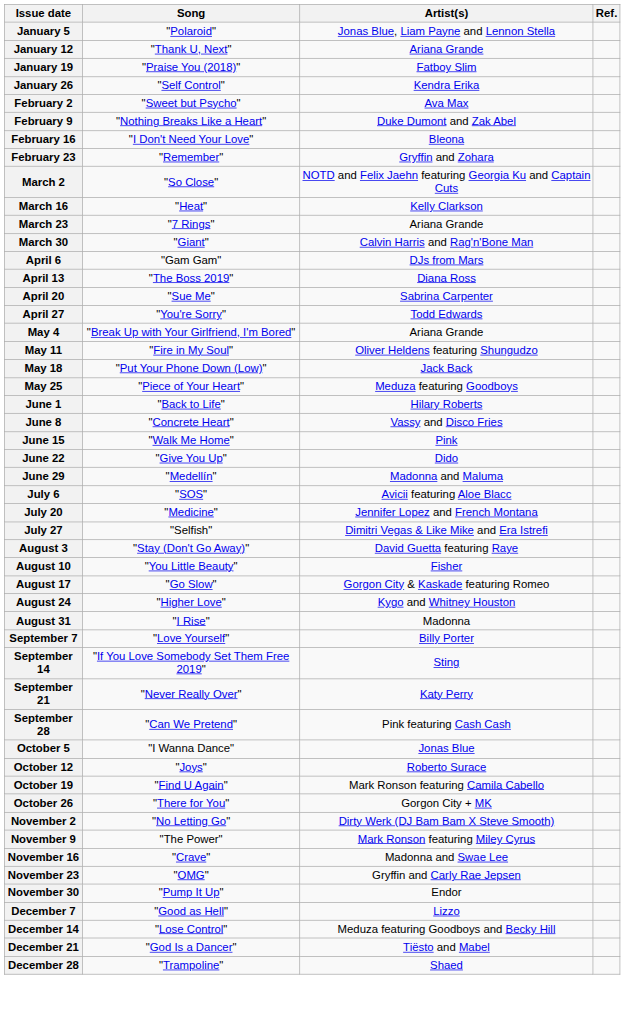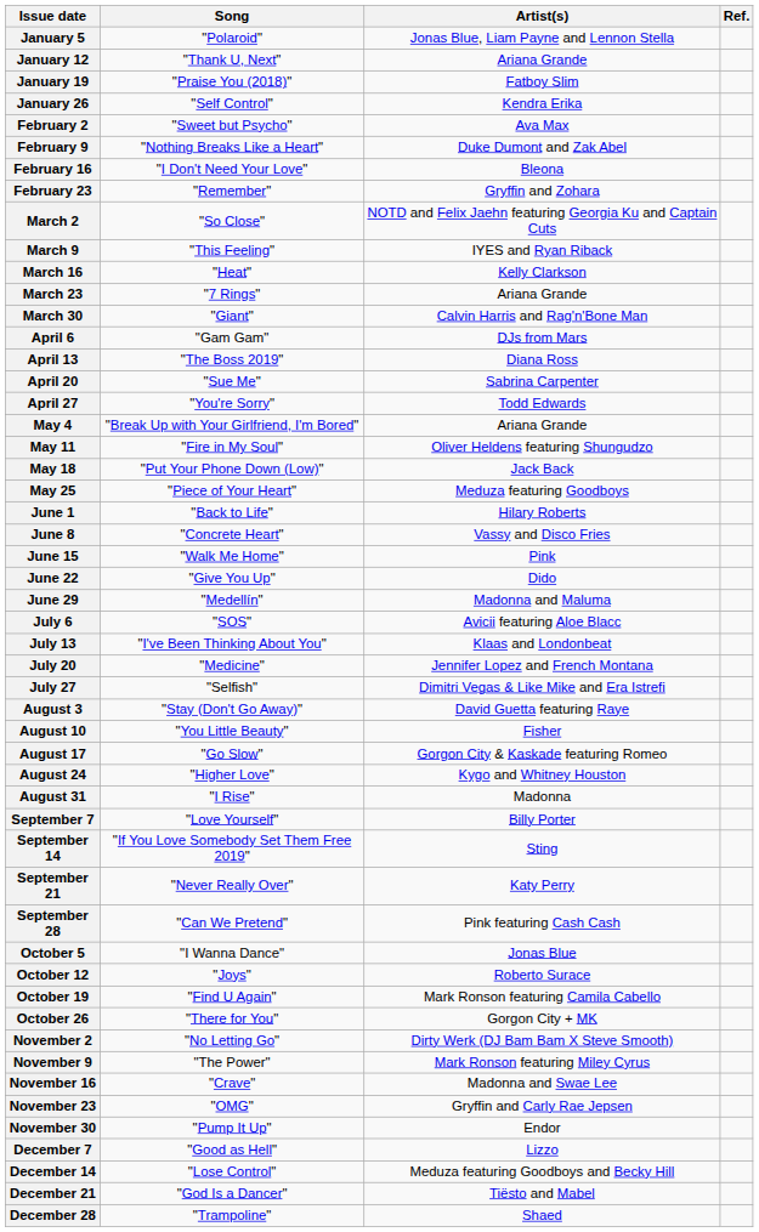 <table class="wikitable sortable plainrowheaders" style="text-align:center;">
 <tr>
 <th scope="col" class="unsortable">Issue date</th>
 <th scope="col" class="unsortable">Song</th>
 <th scope="col" class="unsortable">Artist(s)</th>
 <th scope="col" class="unsortable">Ref.</th>
 </tr>
 <tr>
 <th scope=row>January 5</th>
 <td>"<a href='#'>Polaroid</a>"</td>
 <td><a href='#'>Jonas Blue</a>, <a href='#'>Liam Payne</a> and <a href='#'>Lennon Stella</a></td>
 <td></td>
 </tr>
 <tr>
 <th scope=row>January 12</th>
 <td>"<a href='#'>Thank U, Next</a>"</td>
 <td><a href='#'>Ariana Grande</a></td>
 <td></td>
 </tr>
 <tr>
 <th scope=row>January 19</th>
 <td>"<a href='#'>Praise You (2018)</a>"</td>
 <td><a href='#'>Fatboy Slim</a></td>
 <td></td>
 </tr>
 <tr>
 <th scope=row>January 26</th>
 <td>"<a href='#'>Self Control</a>"</td>
 <td><a href='#'>Kendra Erika</a></td>
 <td></td>
 </tr>
 <tr>
 <th scope=row>February 2</th>
 <td>"<a href='#'>Sweet but Psycho</a>"</td>
 <td><a href='#'>Ava Max</a></td>
 <td></td>
 </tr>
 <tr>
 <th scope=row>February 9</th>
 <td>"<a href='#'>Nothing Breaks Like a Heart</a>"</td>
 <td><a href='#'>Duke Dumont</a> and <a href='#'>Zak Abel</a></td>
 <td></td>
 </tr>
 <tr>
 <th scope=row>February 16</th>
 <td>"<a href='#'>I Don't Need Your Love</a>"</td>
 <td><a href='#'>Bleona</a></td>
 <td></td>
 </tr>
 <tr>
 <th scope=row>February 23</th>
 <td>"<a href='#'>Remember</a>"</td>
 <td><a href='#'>Gryffin</a> and <a href='#'>Zohara</a></td>
 <td></td>
 </tr>
 <tr>
 <th scope=row>March 2</th>
 <td>"<a href='#'>So Close</a>"</td>
 <td><a href='#'>NOTD</a> and <a href='#'>Felix Jaehn</a> featuring <a href='#'>Georgia Ku</a> and <a href='#'>Captain Cuts</a></td>
+<td></td>
+</tr>
+<tr>
+<th scope=row>March 9</th>
+<td>"<a href='#'>This Feeling</a>"</td>
+<td>IYES and <a href='#'>Ryan Riback</a></td>
 <td></td>
 </tr>
 <tr>
 <th scope=row>March 16</th>
 <td>"<a href='#'>Heat</a>"</td>
 <td><a href='#'>Kelly Clarkson</a></td>
 <td></td>
 </tr>
 <tr>
 <th scope=row>March 23</th>
 <td>"<a href='#'>7 Rings</a>"</td>
 <td>Ariana Grande</td>
 <td></td>
 </tr>
 <tr>
 <th scope=row>March 30</th>
 <td>"<a href='#'>Giant</a>"</td>
 <td><a href='#'>Calvin Harris</a> and <a href='#'>Rag'n'Bone Man</a></td>
 <td></td>
 </tr>
 <tr>
 <th scope=row>April 6</th>
 <td>"Gam Gam"</td>
 <td><a href='#'>DJs from Mars</a></td>
 <td></td>
 </tr>
 <tr>
 <th scope=row>April 13</th>
 <td>"<a href='#'>The Boss 2019</a>"</td>
 <td><a href='#'>Diana Ross</a></td>
 <td></td>
 </tr>
 <tr>
 <th scope=row>April 20</th>
 <td>"<a href='#'>Sue Me</a>"</td>
 <td><a href='#'>Sabrina Carpenter</a></td>
 <td></td>
 </tr>
 <tr>
 <th scope=row>April 27</th>
 <td>"<a href='#'>You're Sorry</a>"</td>
 <td><a href='#'>Todd Edwards</a></td>
 <td></td>
 </tr>
 <tr>
 <th scope=row>May 4</th>
 <td>"<a href='#'>Break Up with Your Girlfriend, I'm Bored</a>"</td>
 <td>Ariana Grande</td>
 <td></td>
 </tr>
 <tr>
 <th scope=row>May 11</th>
 <td>"<a href='#'>Fire in My Soul</a>"</td>
 <td><a href='#'>Oliver Heldens</a> featuring <a href='#'>Shungudzo</a></td>
 <td></td>
 </tr>
 <tr>
 <th scope=row>May 18</th>
 <td>"<a href='#'>Put Your Phone Down (Low)</a>"</td>
 <td><a href='#'>Jack Back</a></td>
 <td></td>
 </tr>
 <tr>
 <th scope=row>May 25</th>
 <td>"<a href='#'>Piece of Your Heart</a>"</td>
 <td><a href='#'>Meduza</a> featuring <a href='#'>Goodboys</a></td>
 <td></td>
 </tr>
 <tr>
 <th scope=row>June 1</th>
 <td>"<a href='#'>Back to Life</a>"</td>
 <td><a href='#'>Hilary Roberts</a></td>
 <td></td>
 </tr>
 <tr>
 <th scope=row>June 8</th>
 <td>"<a href='#'>Concrete Heart</a>"</td>
 <td><a href='#'>Vassy</a> and <a href='#'>Disco Fries</a></td>
 <td></td>
 </tr>
 <tr>
 <th scope=row>June 15</th>
 <td>"<a href='#'>Walk Me Home</a>"</td>
 <td><a href='#'>Pink</a></td>
 <td></td>
 </tr>
 <tr>
 <th scope=row>June 22</th>
 <td>"<a href='#'>Give You Up</a>"</td>
 <td><a href='#'>Dido</a></td>
 <td></td>
 </tr>
 <tr>
 <th scope=row>June 29</th>
 <td>"<a href='#'>Medellín</a>"</td>
 <td><a href='#'>Madonna</a> and <a href='#'>Maluma</a></td>
 <td></td>
 </tr>
 <tr>
 <th scope=row>July 6</th>
 <td>"<a href='#'>SOS</a>"</td>
 <td><a href='#'>Avicii</a> featuring <a href='#'>Aloe Blacc</a></td>
+<td></td>
+</tr>
+<tr>
+<th scope=row>July 13</th>
+<td>"<a href='#'>I've Been Thinking About You</a>"</td>
+<td><a href='#'>Klaas</a> and <a href='#'>Londonbeat</a></td>
 <td></td>
 </tr>
 <tr>
 <th scope=row>July 20</th>
 <td>"<a href='#'>Medicine</a>"</td>
 <td><a href='#'>Jennifer Lopez</a> and <a href='#'>French Montana</a></td>
 <td></td>
 </tr>
 <tr>
 <th scope=row>July 27</th>
 <td>"Selfish"</td>
 <td><a href='#'>Dimitri Vegas & Like Mike</a> and <a href='#'>Era Istrefi</a></td>
 <td></td>
 </tr>
 <tr>
 <th scope=row>August 3</th>
 <td>"<a href='#'>Stay (Don't Go Away)</a>"</td>
 <td><a href='#'>David Guetta</a> featuring <a href='#'>Raye</a></td>
 <td></td>
 </tr>
 <tr>
 <th scope=row>August 10</th>
 <td>"<a href='#'>You Little Beauty</a>"</td>
 <td><a href='#'>Fisher</a></td>
 <td></td>
 </tr>
 <tr>
 <th scope=row>August 17</th>
 <td>"<a href='#'>Go Slow</a>"</td>
 <td><a href='#'>Gorgon City</a> & <a href='#'>Kaskade</a> featuring Romeo</td>
 <td></td>
 </tr>
 <tr>
 <th scope=row>August 24</th>
 <td>"<a href='#'>Higher Love</a>"</td>
 <td><a href='#'>Kygo</a> and <a href='#'>Whitney Houston</a></td>
 <td></td>
 </tr>
 <tr>
 <th scope=row>August 31</th>
 <td>"<a href='#'>I Rise</a>"</td>
 <td>Madonna</td>
 <td></td>
 </tr>
 <tr>
 <th scope=row>September 7</th>
 <td>"<a href='#'>Love Yourself</a>"</td>
 <td><a href='#'>Billy Porter</a></td>
 <td></td>
 </tr>
 <tr>
 <th scope=row>September 14</th>
 <td>"<a href='#'>If You Love Somebody Set Them Free 2019</a>"</td>
 <td><a href='#'>Sting</a></td>
 <td></td>
 </tr>
 <tr>
 <th scope=row>September 21</th>
 <td>"<a href='#'>Never Really Over</a>"</td>
 <td><a href='#'>Katy Perry</a></td>
 <td></td>
 </tr>
 <tr>
 <th scope=row>September 28</th>
 <td>"<a href='#'>Can We Pretend</a>"</td>
 <td>Pink featuring <a href='#'>Cash Cash</a></td>
 <td></td>
 </tr>
 <tr>
 <th scope=row>October 5</th>
 <td>"I Wanna Dance"</td>
 <td><a href='#'>Jonas Blue</a></td>
 <td></td>
 </tr>
 <tr>
 <th scope=row>October 12</th>
 <td>"<a href='#'>Joys</a>"</td>
 <td><a href='#'>Roberto Surace</a></td>
 <td></td>
 </tr>
 <tr>
 <th scope=row>October 19</th>
 <td>"<a href='#'>Find U Again</a>"</td>
 <td>Mark Ronson featuring <a href='#'>Camila Cabello</a></td>
 <td></td>
 </tr>
 <tr>
 <th scope=row>October 26</th>
 <td>"<a href='#'>There for You</a>"</td>
 <td>Gorgon City + <a href='#'>MK</a></td>
 <td></td>
 </tr>
 <tr>
 <th scope=row>November 2</th>
 <td>"<a href='#'>No Letting Go</a>"</td>
 <td><a href='#'>Dirty Werk (DJ Bam Bam X Steve Smooth)</a></td>
 <td></td>
 </tr>
 <tr>
 <th scope=row>November 9</th>
 <td>"The Power"</td>
 <td><a href='#'>Mark Ronson</a> featuring <a href='#'>Miley Cyrus</a></td>
 <td></td>
 </tr>
 <tr>
 <th scope=row>November 16</th>
 <td>"<a href='#'>Crave</a>"</td>
 <td>Madonna and <a href='#'>Swae Lee</a></td>
 <td></td>
 </tr>
 <tr>
 <th scope=row>November 23</th>
 <td>"<a href='#'>OMG</a>"</td>
 <td>Gryffin and <a href='#'>Carly Rae Jepsen</a></td>
 <td></td>
 </tr>
 <tr>
 <th scope=row>November 30</th>
 <td>"<a href='#'>Pump It Up</a>"</td>
 <td>Endor</td>
 <td></td>
 </tr>
 <tr>
 <th scope=row>December 7</th>
 <td>"<a href='#'>Good as Hell</a>"</td>
 <td><a href='#'>Lizzo</a></td>
 <td></td>
 </tr>
 <tr>
 <th scope=row>December 14</th>
 <td>"<a href='#'>Lose Control</a>"</td>
 <td>Meduza featuring Goodboys and <a href='#'>Becky Hill</a></td>
 <td></td>
 </tr>
 <tr>
 <th scope=row>December 21</th>
 <td>"<a href='#'>God Is a Dancer</a>"</td>
 <td><a href='#'>Tiësto</a> and <a href='#'>Mabel</a></td>
 <td></td>
 </tr>
 <tr>
 <th scope=row>December 28</th>
 <td>"<a href='#'>Trampoline</a>"</td>
 <td><a href='#'>Shaed</a></td>
 <td></td>
 </tr>
 </table>
